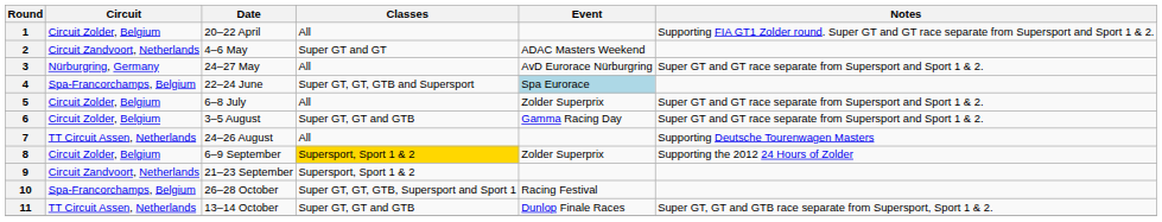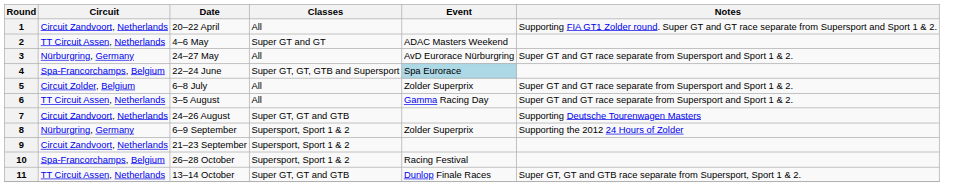 <table class="wikitable" style="font-size: 85%;">
 <tr>
 <th>Round</th>
 <th>Circuit</th>
 <th>Date</th>
 <th>Classes</th>
 <th>Event</th>
 <th>Notes</th>
 </tr>
 <tr>
 <th>1</th>
-<td> <a href='#'>Circuit Zolder</a>, <a href='#'>Belgium</a></td>
+<td> <a href='#'>Circuit Zandvoort</a>, <a href='#'>Netherlands</a></td>
 <td>20–22 April</td>
 <td>All</td>
 <td></td>
 <td>Supporting <a href='#'>FIA GT1 Zolder round</a>. Super GT and GT race separate from Supersport and Sport 1 & 2.</td>
 </tr>
 <tr>
 <th>2</th>
-<td> <a href='#'>Circuit Zandvoort</a>, <a href='#'>Netherlands</a></td>
+<td> <a href='#'>TT Circuit Assen</a>, <a href='#'>Netherlands</a></td>
 <td>4–6 May</td>
 <td>Super GT and GT</td>
 <td>ADAC Masters Weekend</td>
 <td></td>
 </tr>
 <tr>
 <th>3</th>
 <td> <a href='#'>Nürburgring</a>, <a href='#'>Germany</a></td>
 <td>24–27 May</td>
 <td>All</td>
 <td>AvD Eurorace Nürburgring</td>
 <td>Super GT and GT race separate from Supersport and Sport 1 & 2.</td>
 </tr>
 <tr>
 <th>4</th>
 <td> <a href='#'>Spa-Francorchamps</a>, <a href='#'>Belgium</a></td>
 <td>22–24 June</td>
 <td>Super GT, GT, GTB and Supersport</td>
 <td style="background: lightblue;">Spa Eurorace</td>
 <td></td>
 </tr>
 <tr>
 <th>5</th>
 <td> <a href='#'>Circuit Zolder</a>, <a href='#'>Belgium</a></td>
 <td>6–8 July</td>
 <td>All</td>
 <td>Zolder Superprix</td>
 <td>Super GT and GT race separate from Supersport and Sport 1 & 2.</td>
 </tr>
 <tr>
 <th>6</th>
-<td> <a href='#'>Circuit Zolder</a>, <a href='#'>Belgium</a></td>
+<td> <a href='#'>TT Circuit Assen</a>, <a href='#'>Netherlands</a></td>
 <td>3–5 August</td>
-<td>Super GT, GT and GTB</td>
+<td>All</td>
 <td><a href='#'>Gamma</a> Racing Day</td>
 <td>Super GT and GT race separate from Supersport and Sport 1 & 2.</td>
 </tr>
 <tr>
 <th>7</th>
-<td> <a href='#'>TT Circuit Assen</a>, <a href='#'>Netherlands</a></td>
+<td> <a href='#'>Circuit Zandvoort</a>, <a href='#'>Netherlands</a></td>
 <td>24–26 August</td>
-<td>All</td>
+<td>Super GT, GT and GTB</td>
 <td></td>
 <td>Supporting <a href='#'>Deutsche Tourenwagen Masters</a></td>
 </tr>
 <tr>
 <th>8</th>
-<td> <a href='#'>Circuit Zolder</a>, <a href='#'>Belgium</a></td>
+<td> <a href='#'>Nürburgring</a>, <a href='#'>Germany</a></td>
 <td>6–9 September</td>
-<td style="background: gold;">Supersport, Sport 1 & 2</td>
+<td>Supersport, Sport 1 & 2</td>
 <td>Zolder Superprix</td>
 <td>Supporting the 2012 <a href='#'>24 Hours of Zolder</a></td>
 </tr>
 <tr>
 <th>9</th>
 <td> <a href='#'>Circuit Zandvoort</a>, <a href='#'>Netherlands</a></td>
 <td>21–23 September</td>
 <td>Supersport, Sport 1 & 2</td>
 <td></td>
 <td></td>
 </tr>
 <tr>
 <th>10</th>
 <td> <a href='#'>Spa-Francorchamps</a>, <a href='#'>Belgium</a></td>
 <td>26–28 October</td>
-<td>Super GT, GT, GTB, Supersport and Sport 1</td>
+<td>Supersport, Sport 1 & 2</td>
 <td>Racing Festival</td>
 <td></td>
 </tr>
 <tr>
 <th>11</th>
 <td> <a href='#'>TT Circuit Assen</a>, <a href='#'>Netherlands</a></td>
 <td>13–14 October</td>
 <td>Super GT, GT and GTB</td>
 <td><a href='#'>Dunlop</a> Finale Races</td>
 <td>Super GT, GT and GTB race separate from Supersport, Sport 1 & 2.</td>
 </tr>
 <tr>
 </tr>
 </table>
